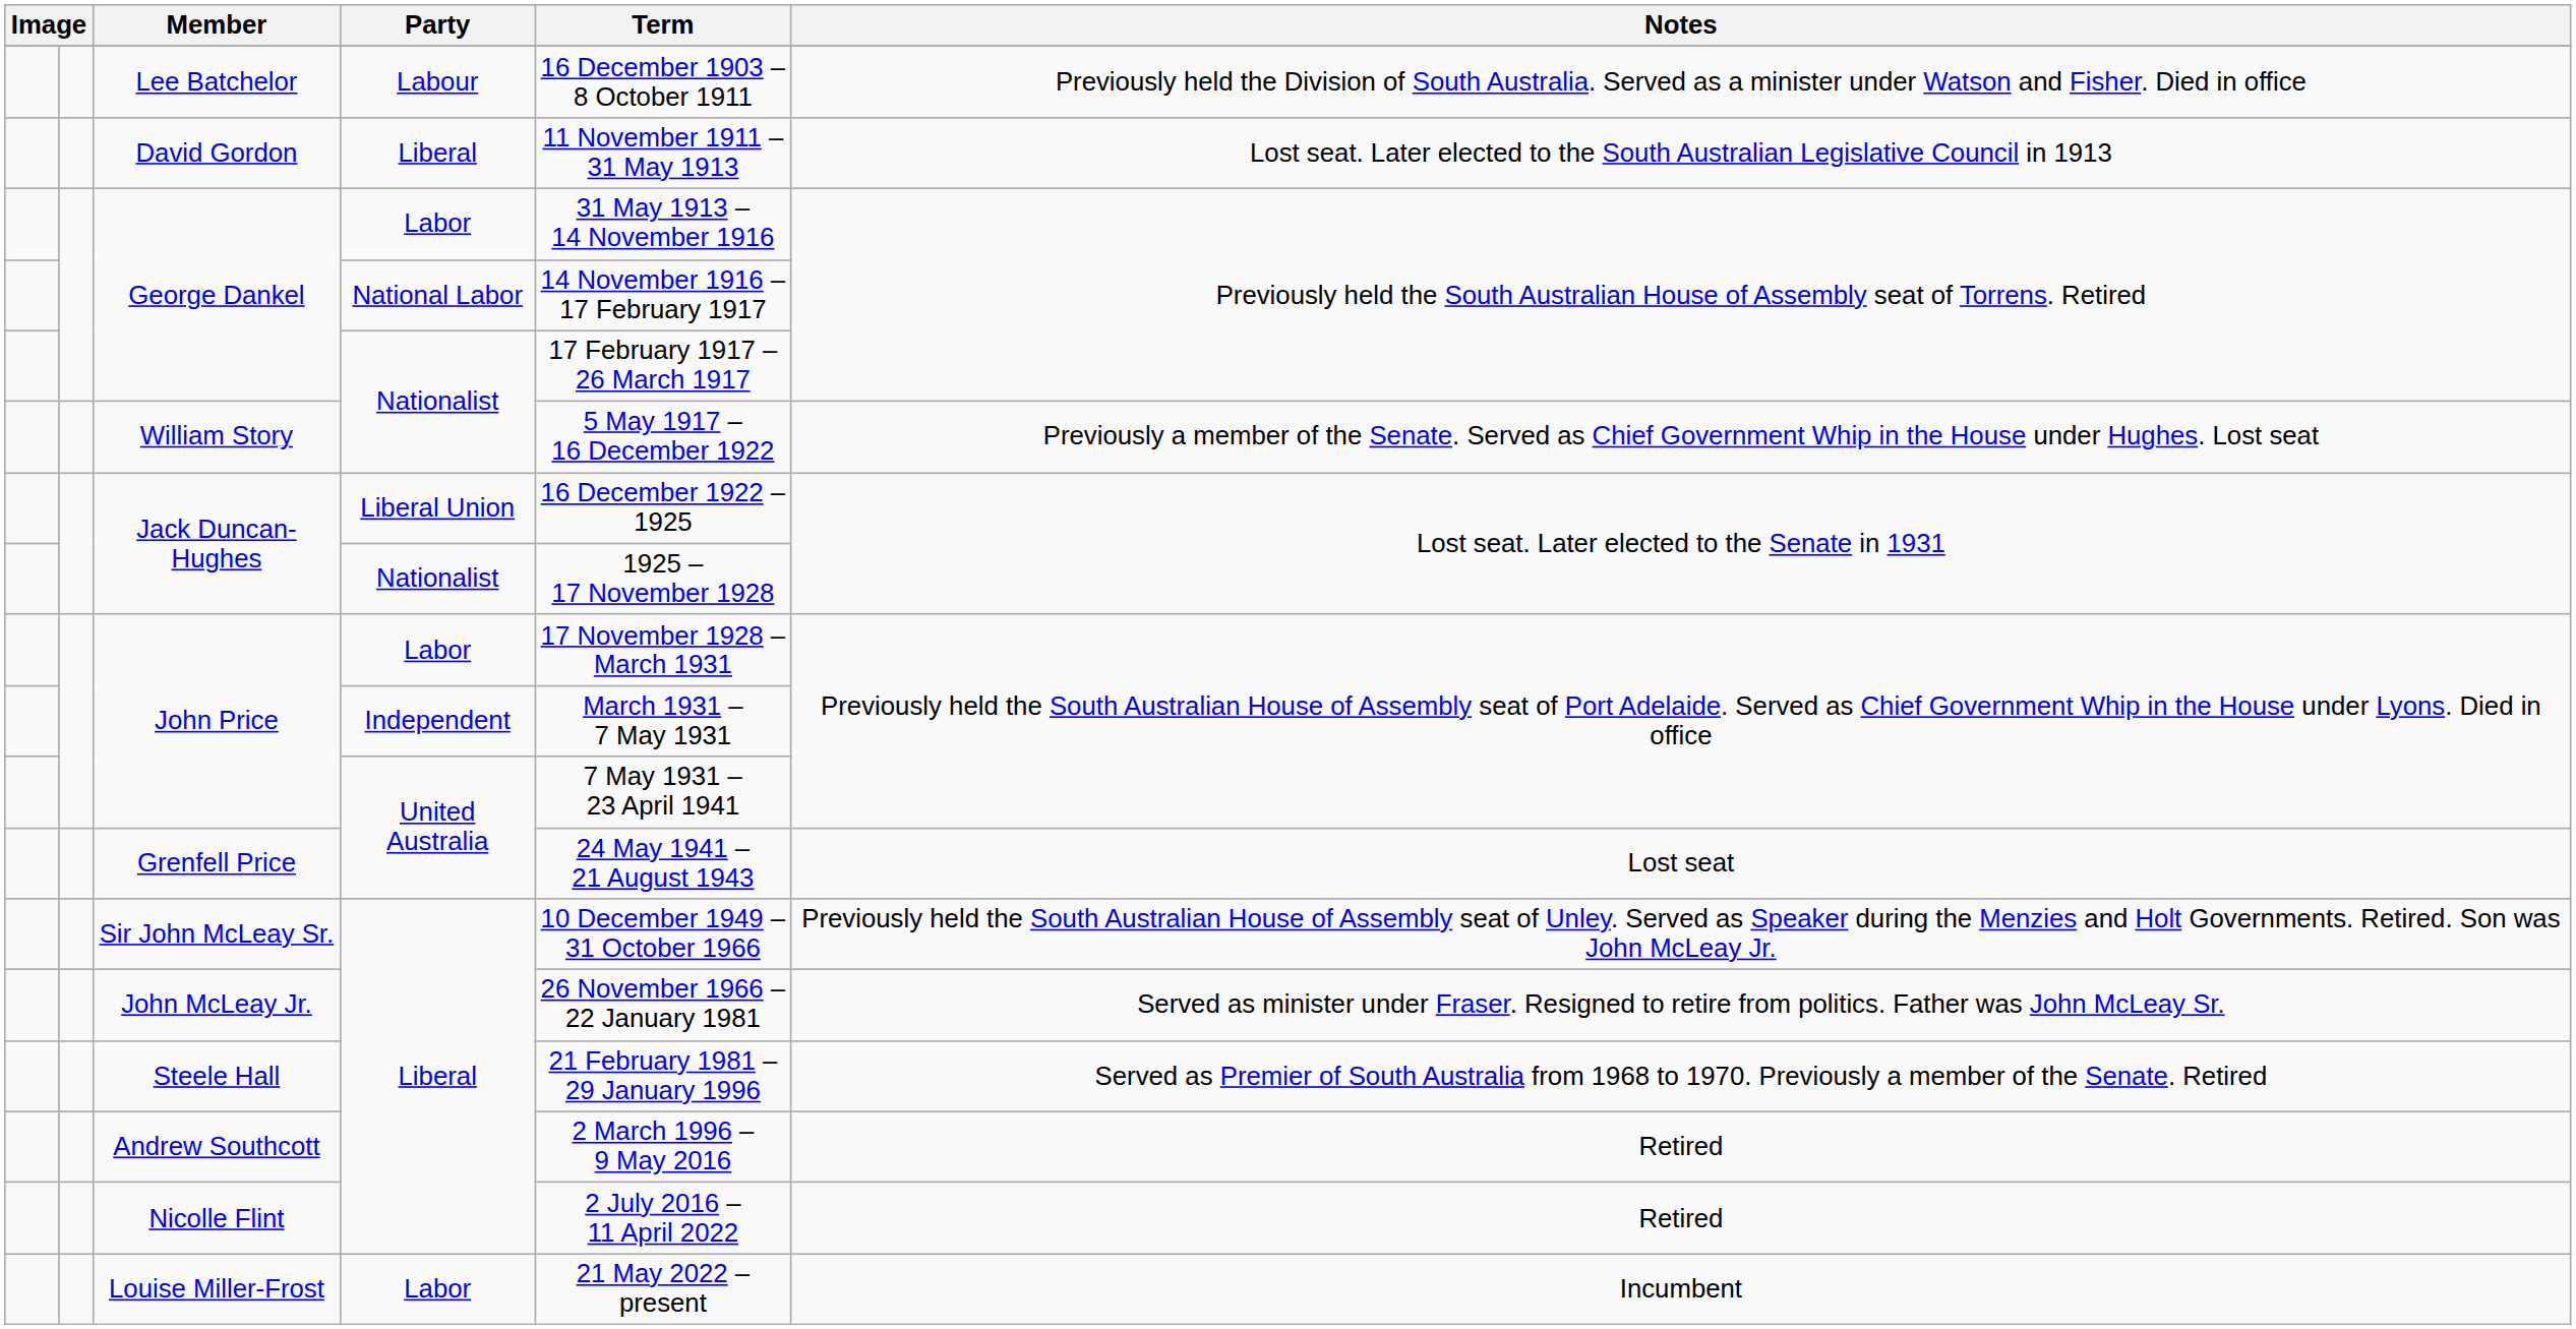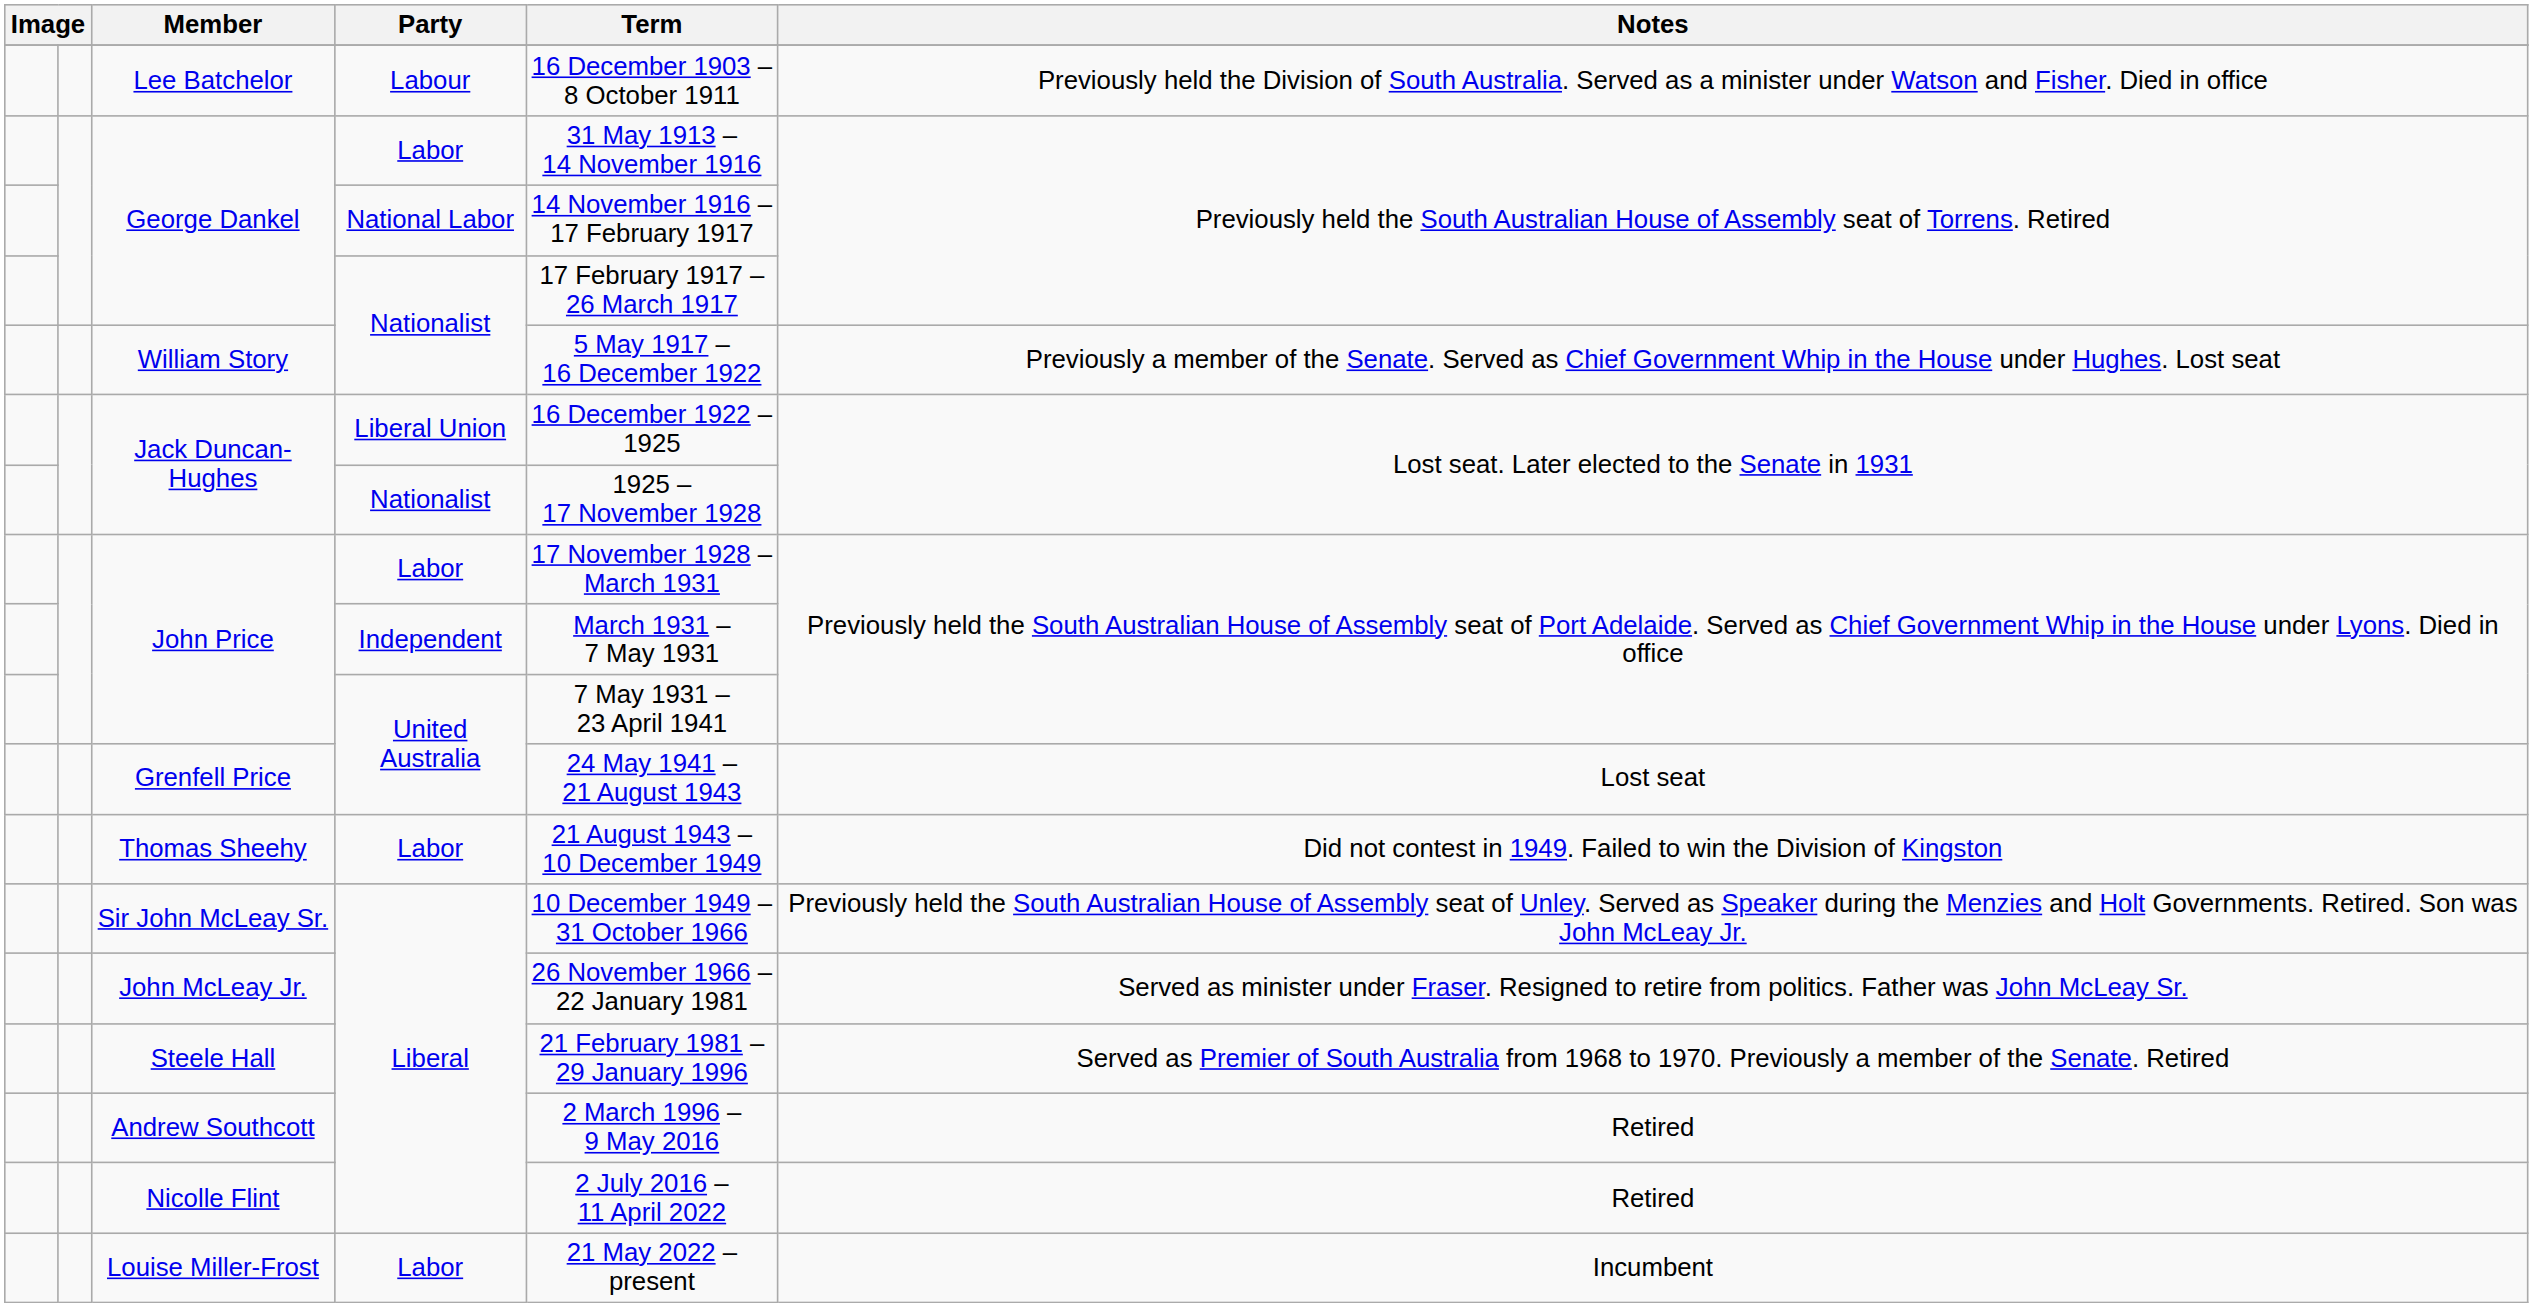 <table class=wikitable style="text-align:center">
 <tr>
 <th colspan=2>Image</th>
 <th>Member</th>
 <th>Party</th>
 <th>Term</th>
 <th>Notes</th>
 </tr>
 <tr>
 </tr>
 <tr>
 <td> </td>
 <td></td>
 <td><a href='#'>Lee Batchelor</a><br></td>
 <td><a href='#'>Labour</a></td>
 <td nowrap><a href='#'>16 December 1903</a> –<br>8 October 1911</td>
 <td>Previously held the Division of <a href='#'>South Australia</a>. Served as a minister under <a href='#'>Watson</a> and <a href='#'>Fisher</a>. Died in office</td>
-</tr>
-<tr>
-<td> </td>
-<td></td>
-<td><a href='#'>David Gordon</a><br></td>
-<td><a href='#'>Liberal</a></td>
-<td nowrap><a href='#'>11 November 1911</a> –<br><a href='#'>31 May 1913</a></td>
-<td>Lost seat. Later elected to the <a href='#'>South Australian Legislative Council</a> in 1913</td>
 </tr>
 <tr>
 <td> </td>
 <td rowspan=3></td>
 <td rowspan=3><a href='#'>George Dankel</a><br></td>
 <td><a href='#'>Labor</a></td>
 <td nowrap><a href='#'>31 May 1913</a> –<br><a href='#'>14 November 1916</a></td>
 <td rowspan=3>Previously held the <a href='#'>South Australian House of Assembly</a> seat of <a href='#'>Torrens</a>. Retired</td>
 </tr>
 <tr>
 <td> </td>
 <td nowrap><a href='#'>National Labor</a></td>
 <td nowrap><a href='#'>14 November 1916</a> –<br>17 February 1917</td>
 </tr>
 <tr>
 <td> </td>
 <td rowspan="2"><a href='#'>Nationalist</a></td>
 <td nowrap>17 February 1917 –<br><a href='#'>26 March 1917</a></td>
 </tr>
 <tr>
 <td> </td>
 <td></td>
 <td><a href='#'>William Story</a><br></td>
 <td nowrap><a href='#'>5 May 1917</a> –<br><a href='#'>16 December 1922</a></td>
 <td>Previously a member of the <a href='#'>Senate</a>. Served as <a href='#'>Chief Government Whip in the House</a> under <a href='#'>Hughes</a>. Lost seat</td>
 </tr>
 <tr>
 <td> </td>
 <td rowspan=2></td>
 <td rowspan=2><a href='#'>Jack Duncan-Hughes</a><br></td>
 <td><a href='#'>Liberal Union</a></td>
 <td nowrap><a href='#'>16 December 1922</a> –<br>1925</td>
 <td rowspan=2>Lost seat. Later elected to the <a href='#'>Senate</a> in <a href='#'>1931</a></td>
 </tr>
 <tr>
 <td> </td>
 <td nowrap><a href='#'>Nationalist</a></td>
 <td nowrap>1925 –<br><a href='#'>17 November 1928</a></td>
 </tr>
 <tr>
 <td> </td>
 <td rowspan=3></td>
 <td rowspan=3><a href='#'>John Price</a><br></td>
 <td><a href='#'>Labor</a></td>
 <td nowrap><a href='#'>17 November 1928</a> –<br><a href='#'>March 1931</a></td>
 <td rowspan=3>Previously held the <a href='#'>South Australian House of Assembly</a> seat of <a href='#'>Port Adelaide</a>. Served as <a href='#'>Chief Government Whip in the House</a> under <a href='#'>Lyons</a>. Died in office</td>
 </tr>
 <tr>
 <td> </td>
 <td><a href='#'>Independent</a></td>
 <td nowrap><a href='#'>March 1931</a> –<br>7 May 1931</td>
 </tr>
 <tr>
 <td> </td>
 <td rowspan="2"><a href='#'>United Australia</a></td>
 <td nowrap>7 May 1931 –<br>23 April 1941</td>
 </tr>
 <tr>
 <td> </td>
 <td></td>
 <td><a href='#'>Grenfell Price</a><br></td>
 <td nowrap><a href='#'>24 May 1941</a> –<br><a href='#'>21 August 1943</a></td>
 <td>Lost seat</td>
 </tr>
 <tr>
 <td> </td>
 <td></td>
+<td><a href='#'>Thomas Sheehy</a><br></td>
+<td><a href='#'>Labor</a></td>
+<td nowrap><a href='#'>21 August 1943</a> –<br><a href='#'>10 December 1949</a></td>
+<td>Did not contest in <a href='#'>1949</a>. Failed to win the Division of <a href='#'>Kingston</a></td>
+</tr>
+<tr>
+<td> </td>
+<td></td>
 <td><a href='#'>Sir John McLeay Sr.</a><br></td>
 <td rowspan="5"><a href='#'>Liberal</a></td>
 <td nowrap><a href='#'>10 December 1949</a> –<br><a href='#'>31 October 1966</a></td>
 <td>Previously held the <a href='#'>South Australian House of Assembly</a> seat of <a href='#'>Unley</a>. Served as <a href='#'>Speaker</a> during the <a href='#'>Menzies</a> and <a href='#'>Holt</a> Governments. Retired. Son was <a href='#'>John McLeay Jr.</a></td>
 </tr>
 <tr>
 <td> </td>
 <td></td>
 <td><a href='#'>John McLeay Jr.</a><br></td>
 <td nowrap><a href='#'>26 November 1966</a> –<br>22 January 1981</td>
 <td>Served as minister under <a href='#'>Fraser</a>. Resigned to retire from politics. Father was <a href='#'>John McLeay Sr.</a></td>
 </tr>
 <tr>
 <td> </td>
 <td></td>
 <td><a href='#'>Steele Hall</a><br></td>
 <td nowrap><a href='#'>21 February 1981</a> –<br><a href='#'>29 January 1996</a></td>
 <td>Served as <a href='#'>Premier of South Australia</a> from 1968 to 1970. Previously a member of the <a href='#'>Senate</a>. Retired</td>
 </tr>
 <tr>
 <td> </td>
 <td></td>
 <td><a href='#'>Andrew Southcott</a><br></td>
 <td nowrap><a href='#'>2 March 1996</a> –<br><a href='#'>9 May 2016</a></td>
 <td>Retired</td>
 </tr>
 <tr>
 <td> </td>
 <td></td>
 <td><a href='#'>Nicolle Flint</a><br></td>
 <td nowrap><a href='#'>2 July 2016</a> –<br><a href='#'>11 April 2022</a></td>
 <td>Retired</td>
 </tr>
 <tr>
 <td> </td>
 <td></td>
 <td><a href='#'>Louise Miller-Frost</a><br></td>
 <td><a href='#'>Labor</a></td>
 <td nowrap><a href='#'>21 May 2022</a> –<br>present</td>
 <td>Incumbent</td>
 </tr>
 </table>
